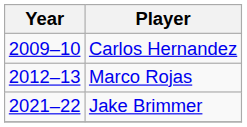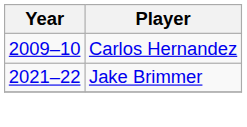 <table class="wikitable">
 <tr>
 <th>Year</th>
 <th>Player</th>
 </tr>
 <tr>
 <td><a href='#'>2009–10</a></td>
 <td> <a href='#'>Carlos Hernandez</a></td>
 </tr>
 <tr>
-<td><a href='#'>2012–13</a></td>
-<td> <a href='#'>Marco Rojas</a></td>
-</tr>
-<tr>
 <td><a href='#'>2021–22</a></td>
 <td> <a href='#'>Jake Brimmer</a></td>
 </tr>
 <tr>
 </tr>
 </table>
